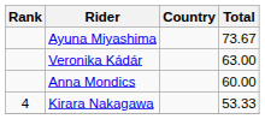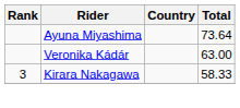 <table class="wikitable sortable" style="font-size:95%; text-align:center;">
 <tr>
 <th>Rank</th>
 <th>Rider</th>
 <th>Country</th>
 <th>Total</th>
 </tr>
 <tr>
 <td></td>
 <td align=left><a href='#'>Ayuna Miyashima</a></td>
 <td align=left></td>
-<td>73.67</td>
+<td>73.64</td>
 </tr>
 <tr>
 <td></td>
 <td align=left><a href='#'>Veronika Kádár</a></td>
 <td align=left></td>
 <td>63.00</td>
 </tr>
 <tr>
-<td></td>
-<td align=left><a href='#'>Anna Mondics</a></td>
-<td align=left></td>
-<td>60.00</td>
-</tr>
-<tr>
-<td>4</td>
+<td>3</td>
 <td align=left><a href='#'>Kirara Nakagawa</a></td>
 <td align=left></td>
-<td>53.33</td>
+<td>58.33</td>
 </tr>
 <tr>
 </tr>
 </table>
